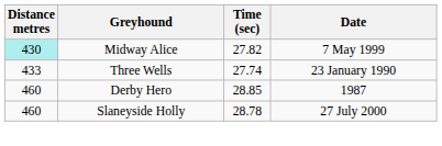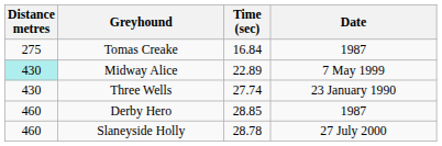 <table class="wikitable" style="font-size: 100%">
 <tr>
 <th width=50>Distance <br>metres</th>
 <th width=200>Greyhound</th>
 <th width=50>Time (sec)</th>
 <th width=200>Date</th>
 </tr>
 <tr align=center>
+<td>275</td>
+<td>Tomas Creake</td>
+<td>16.84</td>
+<td>1987</td>
+</tr>
+<tr align=center>
 <td style="background: paleturquoise;">430</td>
 <td>Midway Alice</td>
-<td>27.82</td>
+<td>22.89</td>
 <td>7 May 1999</td>
 </tr>
 <tr align=center>
-<td>433</td>
+<td>430</td>
 <td>Three Wells</td>
 <td>27.74</td>
 <td>23 January 1990</td>
 </tr>
 <tr align=center>
 <td>460</td>
 <td>Derby Hero</td>
 <td>28.85</td>
 <td>1987</td>
 </tr>
 <tr align=center>
 <td>460</td>
 <td>Slaneyside Holly</td>
 <td>28.78</td>
 <td>27 July 2000</td>
 </tr>
 </table>
